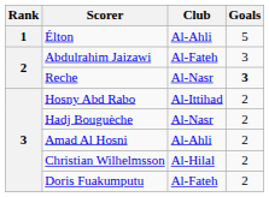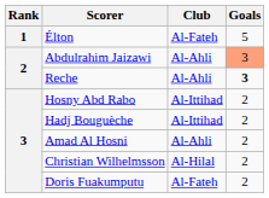 <table class="wikitable" style="text-align:center">
 <tr>
 <th>Rank</th>
 <th>Scorer</th>
 <th>Club</th>
 <th>Goals</th>
 </tr>
 <tr>
 <th rowspan="1">1</th>
 <td align=left> <a href='#'>Élton</a></td>
-<td align=left><a href='#'>Al-Ahli</a></td>
+<td align=left><a href='#'>Al-Fateh</a></td>
 <td>5</td>
 </tr>
 <tr>
 <th rowspan="2">2</th>
 <td align=left> <a href='#'>Abdulrahim Jaizawi</a></td>
-<td align=left><a href='#'>Al-Fateh</a></td>
-<td>3</td>
+<td align=left><a href='#'>Al-Ahli</a></td>
+<td style="background: lightsalmon;">3</td>
 </tr>
 <tr>
 <td align=left> <a href='#'>Reche</a></td>
-<td align=left><a href='#'>Al-Nasr</a></td>
+<td align=left><a href='#'>Al-Ahli</a></td>
 <td><strong>3</strong></td>
 </tr>
 <tr>
 <th rowspan="5">3</th>
 <td align=left> <a href='#'>Hosny Abd Rabo</a></td>
 <td align=left><a href='#'>Al-Ittihad</a></td>
 <td>2</td>
 </tr>
 <tr>
 <td align=left> <a href='#'>Hadj Bouguèche</a></td>
-<td align=left><a href='#'>Al-Nasr</a></td>
+<td align=left><a href='#'>Al-Ittihad</a></td>
 <td>2</td>
 </tr>
 <tr>
 <td align=left> <a href='#'>Amad Al Hosni</a></td>
 <td align=left><a href='#'>Al-Ahli</a></td>
 <td>2</td>
 </tr>
 <tr>
 <td align=left> <a href='#'>Christian Wilhelmsson</a></td>
 <td align=left><a href='#'>Al-Hilal</a></td>
 <td>2</td>
 </tr>
 <tr>
 <td align=left> <a href='#'>Doris Fuakumputu</a></td>
 <td align=left><a href='#'>Al-Fateh</a></td>
 <td>2</td>
 </tr>
 </table>
